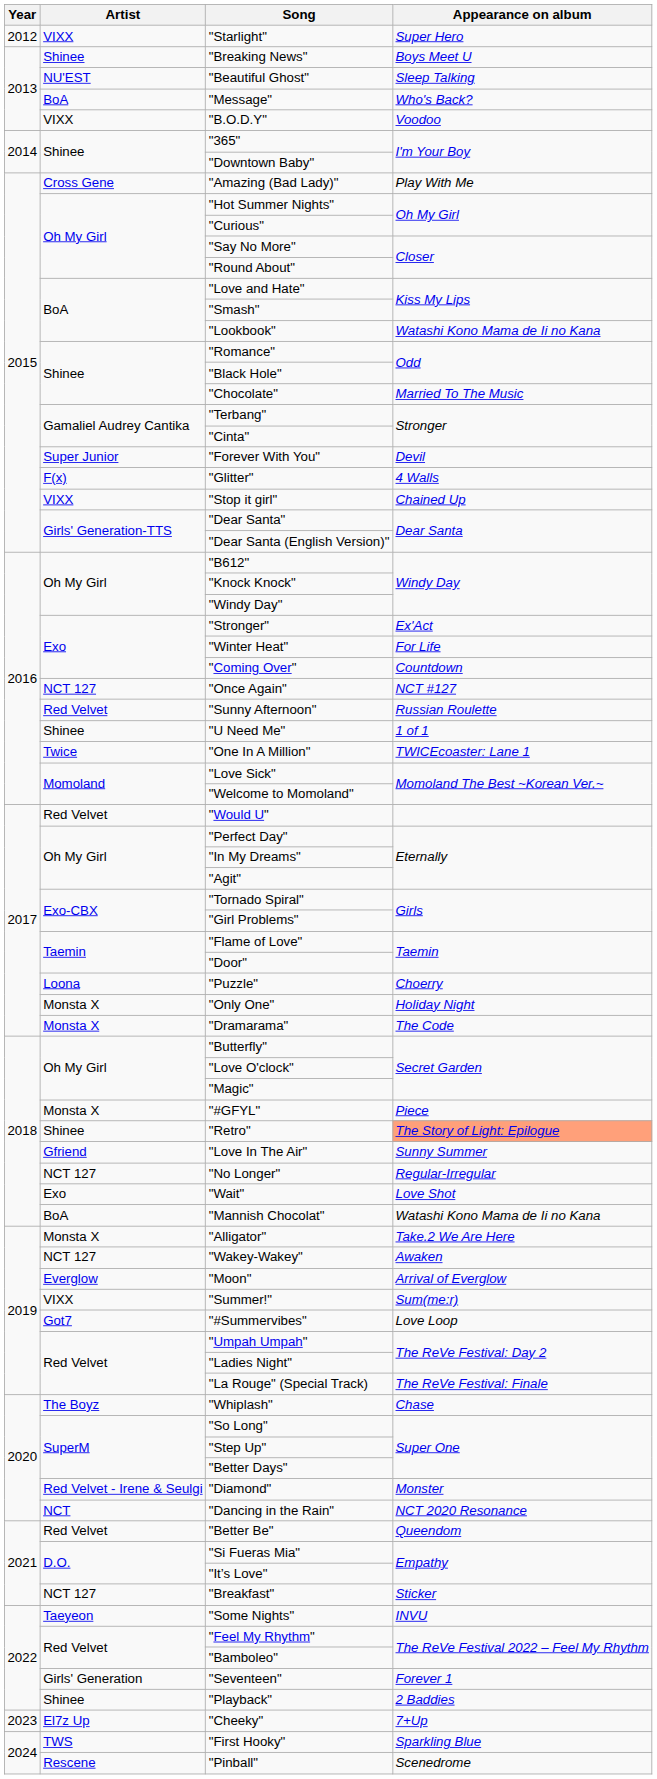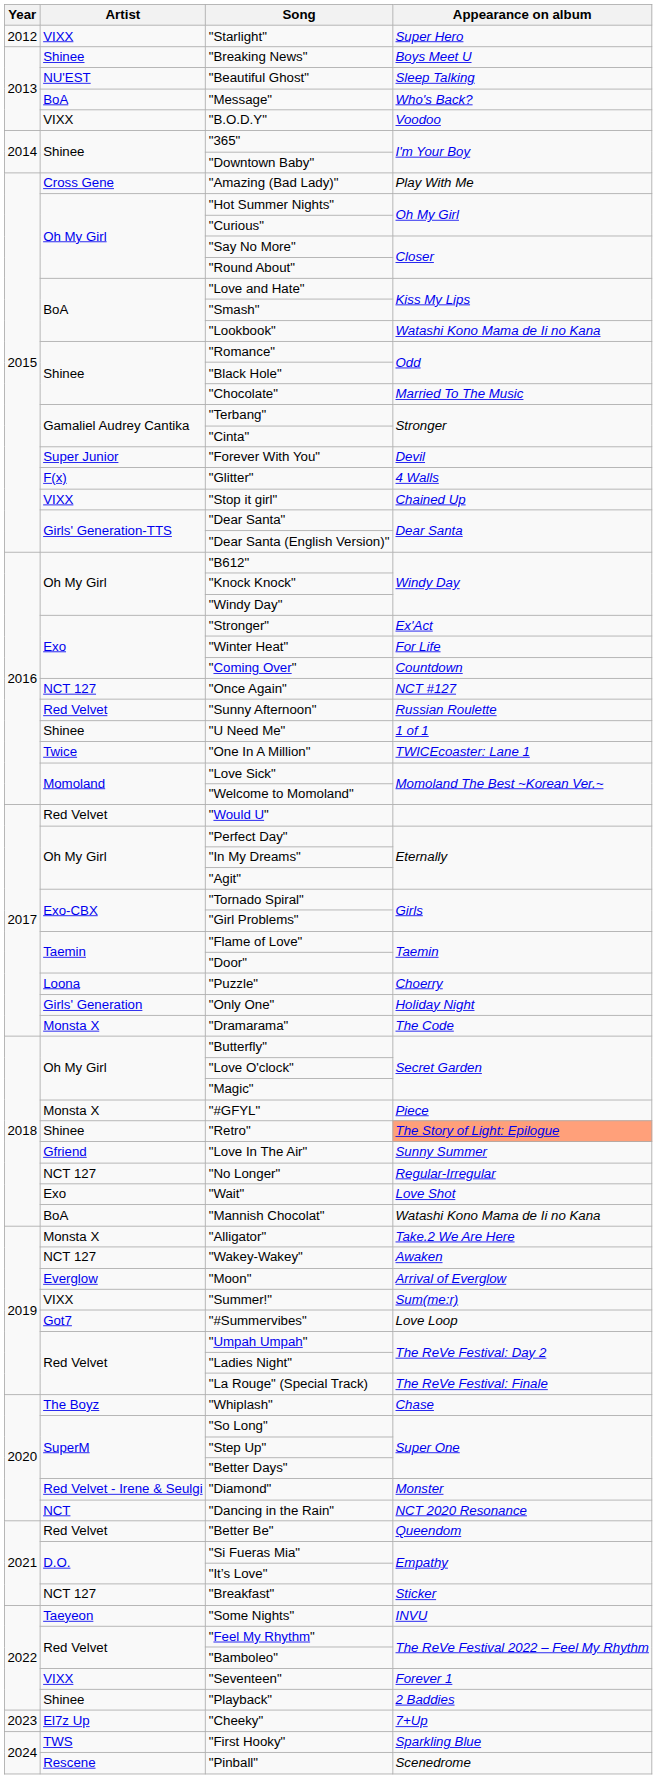 <table class="wikitable">
 <tr>
 <th>Year</th>
 <th>Artist</th>
 <th>Song</th>
 <th>Appearance on album</th>
 </tr>
 <tr>
 <td>2012</td>
 <td><a href='#'>VIXX</a></td>
 <td>"Starlight"</td>
 <td><em><a href='#'>Super Hero</a></em></td>
 </tr>
 <tr>
 <td rowspan="4">2013</td>
 <td><a href='#'>Shinee</a></td>
 <td>"Breaking News"</td>
 <td><em><a href='#'>Boys Meet U</a></em></td>
 </tr>
 <tr>
 <td><a href='#'>NU'EST</a></td>
 <td>"Beautiful Ghost"</td>
 <td><em><a href='#'>Sleep Talking</a></em></td>
 </tr>
 <tr>
 <td><a href='#'>BoA</a></td>
 <td>"Message"</td>
 <td><em><a href='#'>Who's Back?</a></em></td>
 </tr>
 <tr>
 <td>VIXX</td>
 <td>"B.O.D.Y"</td>
 <td><em><a href='#'>Voodoo</a></em></td>
 </tr>
 <tr>
 <td rowspan="2">2014</td>
 <td rowspan="2">Shinee</td>
 <td>"365"</td>
 <td rowspan="2"><em><a href='#'>I'm Your Boy</a></em></td>
 </tr>
 <tr>
 <td>"Downtown Baby"</td>
 </tr>
 <tr>
 <td rowspan="18">2015</td>
 <td><a href='#'>Cross Gene</a></td>
 <td>"Amazing (Bad Lady)"</td>
 <td><em>Play With Me</em></td>
 </tr>
 <tr>
 <td rowspan="4"><a href='#'>Oh My Girl</a></td>
 <td>"Hot Summer Nights"</td>
 <td rowspan="2"><em><a href='#'>Oh My Girl</a></em></td>
 </tr>
 <tr>
 <td>"Curious"</td>
 </tr>
 <tr>
 <td>"Say No More"</td>
 <td rowspan="2"><em><a href='#'>Closer</a></em></td>
 </tr>
 <tr>
 <td>"Round About"</td>
 </tr>
 <tr>
 <td rowspan="3">BoA</td>
 <td>"Love and Hate"</td>
 <td rowspan="2"><em><a href='#'>Kiss My Lips</a></em></td>
 </tr>
 <tr>
 <td>"Smash"</td>
 </tr>
 <tr>
 <td>"Lookbook"</td>
 <td><em><a href='#'>Watashi Kono Mama de Ii no Kana</a></em></td>
 </tr>
 <tr>
 <td rowspan="3">Shinee</td>
 <td>"Romance"</td>
 <td rowspan="2"><em><a href='#'>Odd</a></em></td>
 </tr>
 <tr>
 <td>"Black Hole"</td>
 </tr>
 <tr>
 <td>"Chocolate"</td>
 <td><em><a href='#'>Married To The Music</a></em></td>
 </tr>
 <tr>
 <td rowspan="2">Gamaliel Audrey Cantika</td>
 <td>"Terbang"</td>
 <td rowspan="2"><em>Stronger</em></td>
 </tr>
 <tr>
 <td>"Cinta"</td>
 </tr>
 <tr>
 <td><a href='#'>Super Junior</a></td>
 <td>"Forever With You"</td>
 <td><em><a href='#'>Devil</a></em></td>
 </tr>
 <tr>
 <td><a href='#'>F(x)</a></td>
 <td>"Glitter"</td>
 <td><em><a href='#'>4 Walls</a></em></td>
 </tr>
 <tr>
 <td><a href='#'>VIXX</a></td>
 <td>"Stop it girl"</td>
 <td><em><a href='#'>Chained Up</a></em></td>
 </tr>
 <tr>
 <td rowspan="2"><a href='#'>Girls' Generation-TTS</a></td>
 <td>"Dear Santa"</td>
 <td rowspan="2"><em><a href='#'>Dear Santa</a></em></td>
 </tr>
 <tr>
 <td>"Dear Santa (English Version)"</td>
 </tr>
 <tr>
 <td rowspan="12">2016</td>
 <td rowspan="3">Oh My Girl</td>
 <td>"B612"</td>
 <td rowspan="3"><em><a href='#'>Windy Day</a></em></td>
 </tr>
 <tr>
 <td>"Knock Knock"</td>
 </tr>
 <tr>
 <td>"Windy Day"</td>
 </tr>
 <tr>
 <td rowspan="3"><a href='#'>Exo</a></td>
 <td>"Stronger"</td>
 <td><em><a href='#'>Ex'Act</a></em></td>
 </tr>
 <tr>
 <td>"Winter Heat"</td>
 <td><em><a href='#'>For Life</a></em></td>
 </tr>
 <tr>
 <td>"<a href='#'>Coming Over</a>"</td>
 <td><em><a href='#'>Countdown</a></em></td>
 </tr>
 <tr>
 <td><a href='#'>NCT 127</a></td>
 <td>"Once Again"</td>
 <td><em><a href='#'>NCT #127</a></em></td>
 </tr>
 <tr>
 <td><a href='#'>Red Velvet</a></td>
 <td>"Sunny Afternoon"</td>
 <td><em><a href='#'>Russian Roulette</a></em></td>
 </tr>
 <tr>
 <td>Shinee</td>
 <td>"U Need Me"</td>
 <td><em><a href='#'>1 of 1</a></em></td>
 </tr>
 <tr>
 <td><a href='#'>Twice</a></td>
 <td>"One In A Million"</td>
 <td><em><a href='#'>TWICEcoaster: Lane 1</a></em></td>
 </tr>
 <tr>
 <td rowspan="2"><a href='#'>Momoland</a></td>
 <td>"Love Sick"</td>
 <td rowspan="2"><em><a href='#'>Momoland The Best ~Korean Ver.~</a></em></td>
 </tr>
 <tr>
 <td>"Welcome to Momoland"</td>
 </tr>
 <tr>
 <td rowspan="11">2017</td>
 <td>Red Velvet</td>
 <td>"<a href='#'>Would U</a>"</td>
 <td></td>
 </tr>
 <tr>
 <td rowspan="3">Oh My Girl</td>
 <td>"Perfect Day"</td>
 <td rowspan="3"><em>Eternally</em></td>
 </tr>
 <tr>
 <td>"In My Dreams"</td>
 </tr>
 <tr>
 <td>"Agit"</td>
 </tr>
 <tr>
 <td rowspan="2"><a href='#'>Exo-CBX</a></td>
 <td>"Tornado Spiral"</td>
 <td rowspan="2"><em><a href='#'>Girls</a></em></td>
 </tr>
 <tr>
 <td>"Girl Problems"</td>
 </tr>
 <tr>
 <td rowspan="2"><a href='#'>Taemin</a></td>
 <td>"Flame of Love"</td>
 <td rowspan="2"><em><a href='#'>Taemin</a></em></td>
 </tr>
 <tr>
 <td>"Door"</td>
 </tr>
 <tr>
 <td><a href='#'>Loona</a></td>
 <td>"Puzzle"</td>
 <td><em><a href='#'>Choerry</a></em></td>
 </tr>
 <tr>
-<td>Monsta X</td>
+<td><a href='#'>Girls' Generation</a></td>
 <td>"Only One"</td>
 <td><em><a href='#'>Holiday Night</a></em></td>
 </tr>
 <tr>
 <td><a href='#'>Monsta X</a></td>
 <td>"Dramarama"</td>
 <td><em><a href='#'>The Code</a></em></td>
 </tr>
 <tr>
 <td rowspan="9">2018</td>
 <td rowspan="3">Oh My Girl</td>
 <td>"Butterfly"</td>
 <td rowspan="3"><em><a href='#'>Secret Garden</a></em></td>
 </tr>
 <tr>
 <td>"Love O'clock"</td>
 </tr>
 <tr>
 <td>"Magic"</td>
 </tr>
 <tr>
 <td>Monsta X</td>
 <td>"#GFYL"</td>
 <td><em><a href='#'>Piece</a></em></td>
 </tr>
 <tr>
 <td>Shinee</td>
 <td>"Retro"</td>
 <td style="background: lightsalmon;"><a href='#'><em>The Story of Light: Epilogue</em></a></td>
 </tr>
 <tr>
 <td><a href='#'>Gfriend</a></td>
 <td>"Love In The Air"</td>
 <td><em><a href='#'>Sunny Summer</a></em></td>
 </tr>
 <tr>
 <td>NCT 127</td>
 <td>"No Longer"</td>
 <td><em><a href='#'>Regular-Irregular</a></em></td>
 </tr>
 <tr>
 <td>Exo</td>
 <td>"Wait"</td>
 <td><em><a href='#'>Love Shot</a></em></td>
 </tr>
 <tr>
 <td>BoA</td>
 <td>"Mannish Chocolat"</td>
 <td><em>Watashi Kono Mama de Ii no Kana</em></td>
 </tr>
 <tr>
 <td rowspan="8">2019</td>
 <td>Monsta X</td>
 <td>"Alligator"</td>
 <td><em><a href='#'>Take.2 We Are Here</a></em></td>
 </tr>
 <tr>
 <td>NCT 127</td>
 <td>"Wakey-Wakey"</td>
 <td><em><a href='#'>Awaken</a></em></td>
 </tr>
 <tr>
 <td><a href='#'>Everglow</a></td>
 <td>"Moon"</td>
 <td><em><a href='#'>Arrival of Everglow</a></em></td>
 </tr>
 <tr>
 <td>VIXX</td>
 <td>"Summer!"</td>
 <td><em><a href='#'>Sum(me:r)</a></em></td>
 </tr>
 <tr>
 <td><a href='#'>Got7</a></td>
 <td>"#Summervibes"</td>
 <td><em>Love Loop</em></td>
 </tr>
 <tr>
 <td rowspan="3">Red Velvet</td>
 <td>"<a href='#'>Umpah Umpah</a>"</td>
 <td rowspan="2"><em><a href='#'>The ReVe Festival: Day 2</a></em></td>
 </tr>
 <tr>
 <td>"Ladies Night"</td>
 </tr>
 <tr>
 <td>"La Rouge" (Special Track)</td>
 <td><em><a href='#'>The ReVe Festival: Finale</a></em></td>
 </tr>
 <tr>
 <td rowspan="6">2020</td>
 <td><a href='#'>The Boyz</a></td>
 <td>"Whiplash"</td>
 <td><em><a href='#'>Chase</a></em></td>
 </tr>
 <tr>
 <td rowspan="3"><a href='#'>SuperM</a></td>
 <td>"So Long"</td>
 <td rowspan="3"><em><a href='#'>Super One</a></em></td>
 </tr>
 <tr>
 <td>"Step Up"</td>
 </tr>
 <tr>
 <td>"Better Days"</td>
 </tr>
 <tr>
 <td><a href='#'>Red Velvet - Irene & Seulgi</a></td>
 <td>"Diamond"</td>
 <td><em><a href='#'>Monster</a></em></td>
 </tr>
 <tr>
 <td><a href='#'>NCT</a></td>
 <td>"Dancing in the Rain"</td>
 <td><em><a href='#'>NCT 2020 Resonance</a></em></td>
 </tr>
 <tr>
 <td rowspan="4">2021</td>
 <td>Red Velvet</td>
 <td>"Better Be"</td>
 <td><em><a href='#'>Queendom</a></em></td>
 </tr>
 <tr>
 <td rowspan="2"><a href='#'>D.O.</a></td>
 <td>"Si Fueras Mia"</td>
 <td rowspan="2"><em><a href='#'>Empathy</a></em></td>
 </tr>
 <tr>
 <td>"It’s Love"</td>
 </tr>
 <tr>
 <td>NCT 127</td>
 <td>"Breakfast"</td>
 <td><em><a href='#'>Sticker</a></em></td>
 </tr>
 <tr>
 <td rowspan="5">2022</td>
 <td><a href='#'>Taeyeon</a></td>
 <td>"Some Nights"</td>
 <td><em><a href='#'>INVU</a></em></td>
 </tr>
 <tr>
 <td rowspan="2">Red Velvet</td>
 <td>"<a href='#'>Feel My Rhythm</a>"</td>
 <td rowspan="2"><em><a href='#'>The ReVe Festival 2022 – Feel My Rhythm</a></em></td>
 </tr>
 <tr>
 <td>"Bamboleo"</td>
 </tr>
 <tr>
-<td>Girls' Generation</td>
+<td><a href='#'>VIXX</a></td>
 <td>"Seventeen"</td>
 <td><em><a href='#'>Forever 1</a></em></td>
 </tr>
 <tr>
 <td>Shinee</td>
 <td>"Playback"</td>
 <td><em><a href='#'>2 Baddies</a></em></td>
 </tr>
 <tr>
 <td>2023</td>
 <td><a href='#'>El7z Up</a></td>
 <td>"Cheeky"</td>
 <td><em><a href='#'>7+Up</a></em></td>
 </tr>
 <tr>
 <td rowspan="2">2024</td>
 <td><a href='#'>TWS</a></td>
 <td>"First Hooky"</td>
 <td><em><a href='#'>Sparkling Blue</a></em></td>
 </tr>
 <tr>
 <td><a href='#'>Rescene</a></td>
 <td>"Pinball"</td>
 <td><em>Scenedrome</em></td>
 </tr>
 </table>
